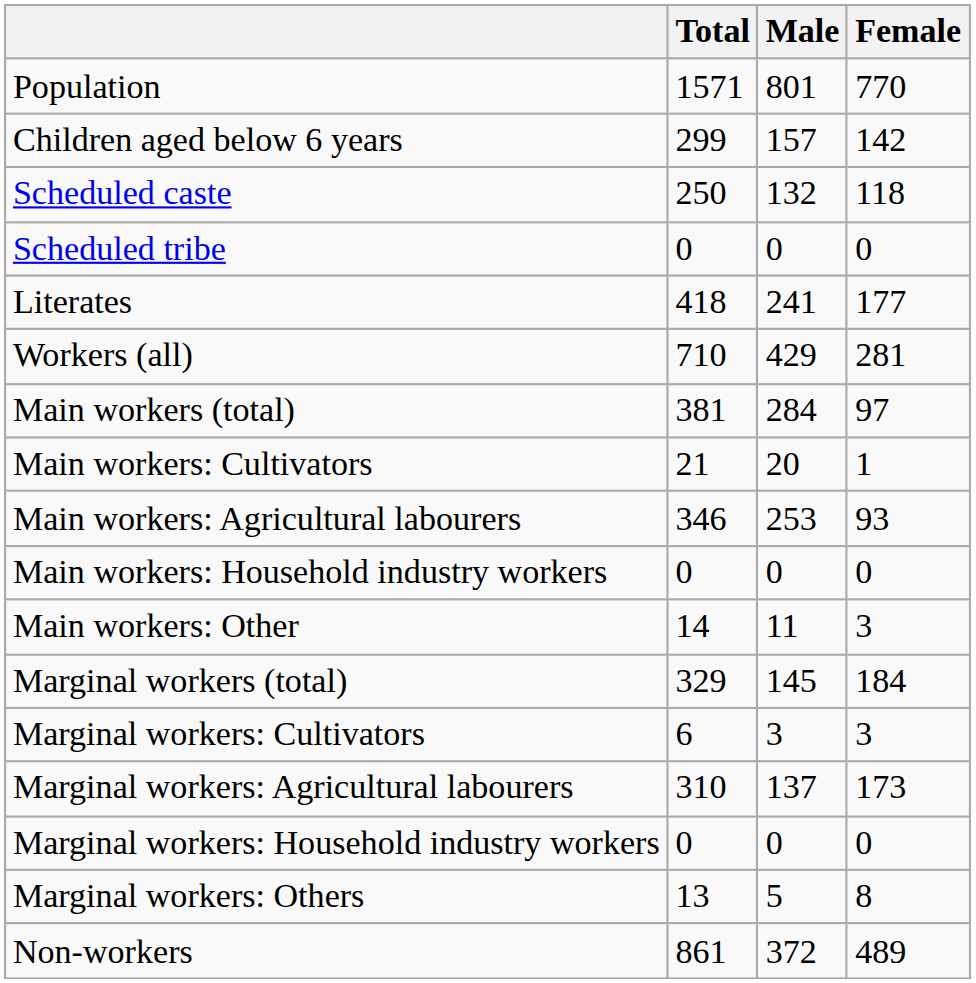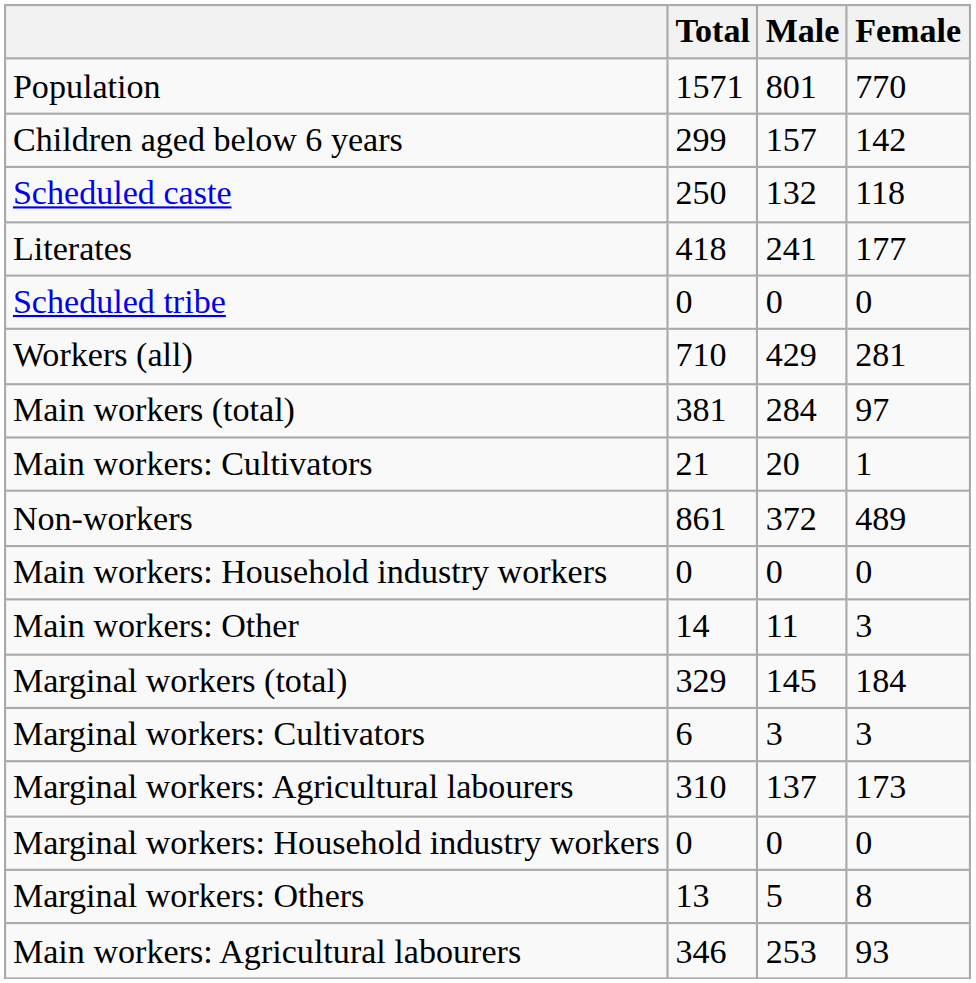 <table class="wikitable sortable">
 <tr>
 <th></th>
 <th>Total</th>
 <th>Male</th>
 <th>Female</th>
 </tr>
 <tr>
 <td>Population</td>
 <td>1571</td>
 <td>801</td>
 <td>770</td>
 </tr>
 <tr>
 <td>Children aged below 6 years</td>
 <td>299</td>
 <td>157</td>
 <td>142</td>
 </tr>
 <tr>
 <td><a href='#'>Scheduled caste</a></td>
 <td>250</td>
 <td>132</td>
 <td>118</td>
 </tr>
 <tr>
+<td>Literates</td>
+<td>418</td>
+<td>241</td>
+<td>177</td>
+</tr>
+<tr>
 <td><a href='#'>Scheduled tribe</a></td>
 <td>0</td>
 <td>0</td>
 <td>0</td>
-</tr>
-<tr>
-<td>Literates</td>
-<td>418</td>
-<td>241</td>
-<td>177</td>
 </tr>
 <tr>
 <td>Workers (all)</td>
 <td>710</td>
 <td>429</td>
 <td>281</td>
 </tr>
 <tr>
 <td>Main workers (total)</td>
 <td>381</td>
 <td>284</td>
 <td>97</td>
 </tr>
 <tr>
 <td>Main workers: Cultivators</td>
 <td>21</td>
 <td>20</td>
 <td>1</td>
 </tr>
 <tr>
-<td>Main workers: Agricultural labourers</td>
-<td>346</td>
-<td>253</td>
-<td>93</td>
+<td>Non-workers</td>
+<td>861</td>
+<td>372</td>
+<td>489</td>
 </tr>
 <tr>
 <td>Main workers: Household industry workers</td>
 <td>0</td>
 <td>0</td>
 <td>0</td>
 </tr>
 <tr>
 <td>Main workers: Other</td>
 <td>14</td>
 <td>11</td>
 <td>3</td>
 </tr>
 <tr>
 <td>Marginal workers (total)</td>
 <td>329</td>
 <td>145</td>
 <td>184</td>
 </tr>
 <tr>
 <td>Marginal workers: Cultivators</td>
 <td>6</td>
 <td>3</td>
 <td>3</td>
 </tr>
 <tr>
 <td>Marginal workers: Agricultural labourers</td>
 <td>310</td>
 <td>137</td>
 <td>173</td>
 </tr>
 <tr>
 <td>Marginal workers: Household industry workers</td>
 <td>0</td>
 <td>0</td>
 <td>0</td>
 </tr>
 <tr>
 <td>Marginal workers: Others</td>
 <td>13</td>
 <td>5</td>
 <td>8</td>
 </tr>
 <tr>
-<td>Non-workers</td>
-<td>861</td>
-<td>372</td>
-<td>489</td>
+<td>Main workers: Agricultural labourers</td>
+<td>346</td>
+<td>253</td>
+<td>93</td>
 </tr>
 </table>
